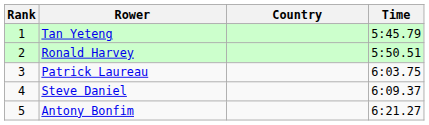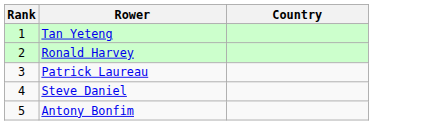 <table class="wikitable" style="text-align:center">
 <tr>
 <th>Rank</th>
 <th width=200>Rower</th>
 <th width=150>Country</th>
-<th width=5em>Time</th>
 </tr>
 <tr bgcolor="#ccffcc">
 <td>1</td>
 <td align=left><a href='#'>Tan Yeteng</a></td>
 <td align=left></td>
-<td>5:45.79</td>
 </tr>
 <tr bgcolor="#ccffcc">
 <td>2</td>
 <td align=left><a href='#'>Ronald Harvey</a></td>
 <td align=left></td>
-<td>5:50.51</td>
 </tr>
 <tr>
 <td>3</td>
 <td align=left><a href='#'>Patrick Laureau</a></td>
 <td align=left></td>
-<td>6:03.75</td>
 </tr>
 <tr>
 <td>4</td>
 <td align=left><a href='#'>Steve Daniel</a></td>
 <td align=left></td>
-<td>6:09.37</td>
 </tr>
 <tr>
 <td>5</td>
 <td align=left><a href='#'>Antony Bonfim</a></td>
 <td align=left></td>
-<td>6:21.27</td>
 </tr>
 </table>
